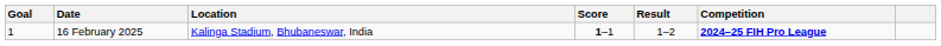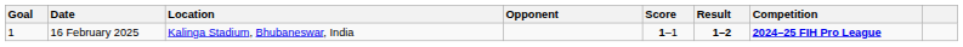 <table class="wikitable sortable" style="font-size:90%" width=97%>
 <tr>
 <th style="width: 25px; text-align: left">Goal</th>
 <th style="width: 100px; text-align: left">Date</th>
 <th style="width: 300px; text-align: left">Location</th>
+<th style="width: 120px; text-align: left">Opponent</th>
 <th style="width: 30px; text-align: left">Score</th>
 <th style="width: 30px; text-align: left">Result</th>
 <th style="width: 150px; text-align: left">Competition</th>
 <th style="width: 25px; text-align: left"></th>
 </tr>
 <tr>
 <td>1</td>
 <td>16 February 2025</td>
 <td><a href='#'>Kalinga Stadium</a>, <a href='#'>Bhubaneswar</a>, India</td>
+<td></td>
 <td align="center"><strong>1</strong>–1</td>
-<td align="center">1–2</td>
+<td align="center"><strong>1–2</strong></td>
 <td><strong><a href='#'>2024–25 FIH Pro League</a></strong></td>
 <td></td>
 </tr>
 </table>
